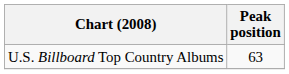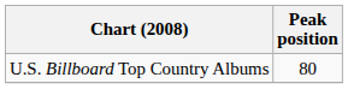 <table class="wikitable">
 <tr>
 <th>Chart (2008)</th>
 <th>Peak<br>position</th>
 </tr>
 <tr>
 <td>U.S. <em>Billboard</em> Top Country Albums</td>
-<td align="center">63</td>
+<td align="center">80</td>
 </tr>
 <tr>
 </tr>
 </table>
